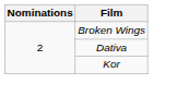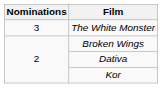 <table class="wikitable sortable" style="text-align:center;">
 <tr>
 <th scope="col" width="55">Nominations</th>
 <th scope="col" align="center">Film</th>
+</tr>
+<tr>
+<td>3</td>
+<td><em>The White Monster</em></td>
 </tr>
 <tr>
 <td rowspan=3>2</td>
 <td><em>Broken Wings</em></td>
 </tr>
 <tr>
 <td><em>Dativa</em></td>
 </tr>
 <tr>
 <td><em>Kor</em></td>
 </tr>
 </table>
